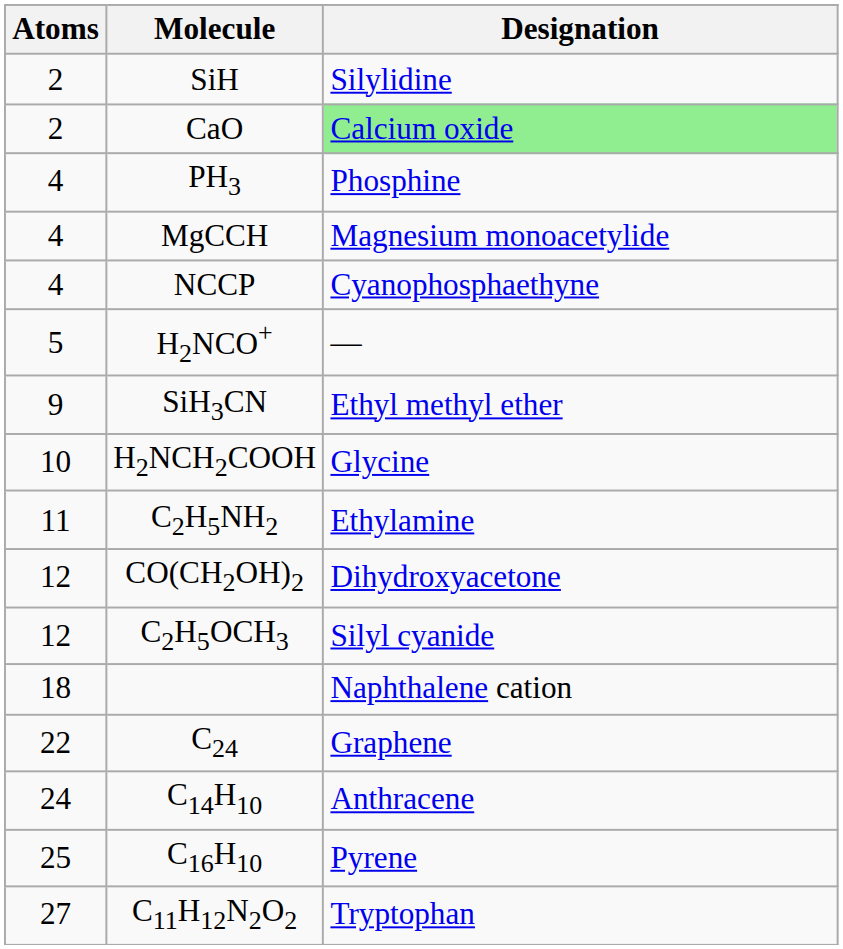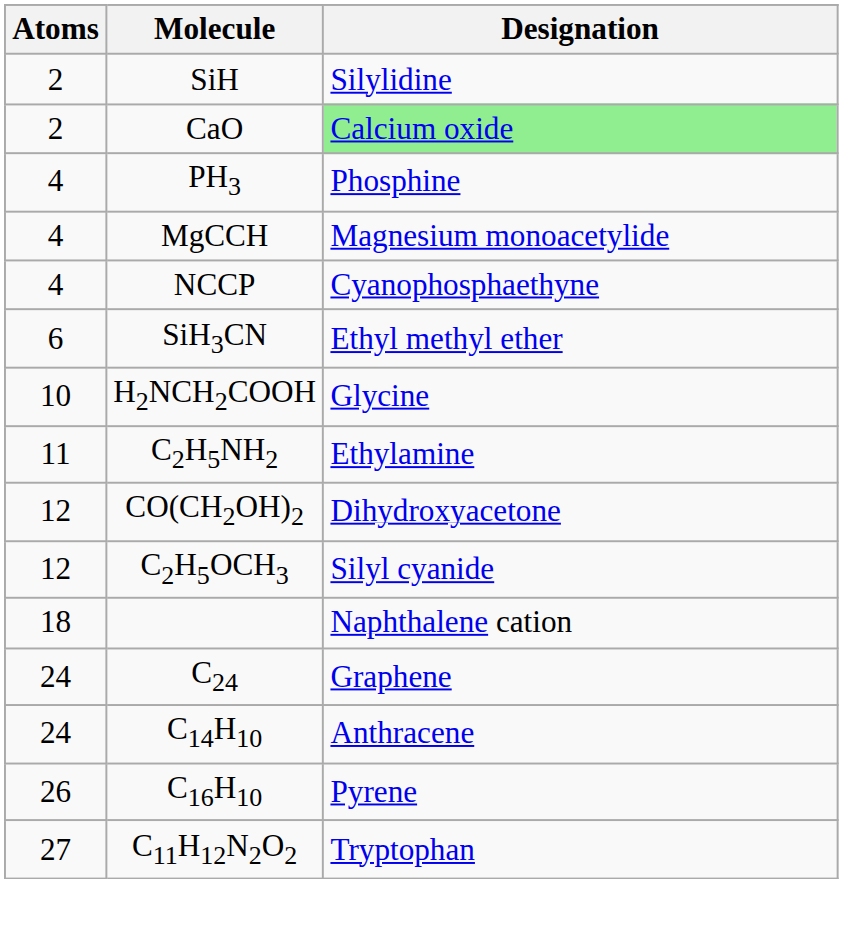 <table class="wikitable sortable sticky-header">
 <tr>
 <th>Atoms</th>
 <th style="width: 6em;">Molecule</th>
 <th style="width: 16em;">Designation</th>
 </tr>
 <tr>
 <td align="center">2</td>
 <td align="center">SiH</td>
 <td><a href='#'>Silylidine</a></td>
 </tr>
 <tr>
 <td align="center">2</td>
 <td align="center">CaO</td>
 <td style="background: lightgreen;"><a href='#'>Calcium oxide</a></td>
 </tr>
 <tr>
 <td align="center">4</td>
 <td align="center">PH<sub>3</sub></td>
 <td><a href='#'>Phosphine</a></td>
 </tr>
 <tr>
 <td align="center">4</td>
 <td align="center">MgCCH</td>
 <td><a href='#'>Magnesium monoacetylide</a></td>
 </tr>
 <tr>
 <td align="center">4</td>
 <td align="center">NCCP</td>
 <td><a href='#'>Cyanophosphaethyne</a></td>
 </tr>
 <tr>
-<td align="center">5</td>
-<td align="center">H<sub>2</sub>NCO<sup>+</sup></td>
-<td>—</td>
-</tr>
-<tr>
-<td align="center">9</td>
+<td align="center">6</td>
 <td align="center">SiH<sub>3</sub>CN</td>
 <td><a href='#'>Ethyl methyl ether</a></td>
 </tr>
 <tr>
 <td align="center">10</td>
 <td align="center">H<sub>2</sub>NCH<sub>2</sub>COOH</td>
 <td><a href='#'>Glycine</a></td>
 </tr>
 <tr>
 <td align="center">11</td>
 <td align="center">C<sub>2</sub>H<sub>5</sub>NH<sub>2</sub></td>
 <td><a href='#'>Ethylamine</a></td>
 </tr>
 <tr>
 <td align="center">12</td>
 <td align="center">CO(CH<sub>2</sub>OH)<sub>2</sub></td>
 <td><a href='#'>Dihydroxyacetone</a></td>
 </tr>
 <tr>
 <td align="center">12</td>
 <td align="center">C<sub>2</sub>H<sub>5</sub>OCH<sub>3</sub></td>
 <td><a href='#'>Silyl cyanide</a></td>
 </tr>
 <tr>
 <td align="center">18</td>
 <td align="center"></td>
 <td><a href='#'>Naphthalene</a> cation</td>
 </tr>
 <tr>
-<td align="center">22</td>
+<td align="center">24</td>
 <td align="center">C<sub>24</sub></td>
 <td><a href='#'>Graphene</a></td>
 </tr>
 <tr>
 <td align="center">24</td>
 <td align="center">C<sub>14</sub>H<sub>10</sub></td>
 <td><a href='#'>Anthracene</a></td>
 </tr>
 <tr>
-<td align="center">25</td>
+<td align="center">26</td>
 <td align="center">C<sub>16</sub>H<sub>10</sub></td>
 <td><a href='#'>Pyrene</a></td>
 </tr>
 <tr>
 <td align="center">27</td>
 <td align=center>C<sub>11</sub>H<sub>12</sub>N<sub>2</sub>O<sub>2</sub></td>
 <td><a href='#'>Tryptophan</a></td>
 </tr>
 </table>
